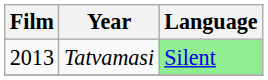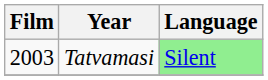 <table class="wikitable sortable">
 <tr>
 <th>Film</th>
 <th>Year</th>
 <th>Language</th>
 </tr>
 <tr>
-<td>2013</td>
+<td>2003</td>
 <td><em>Tatvamasi</em></td>
 <td style="background: lightgreen;"><a href='#'>Silent</a></td>
 </tr>
 <tr>
 </tr>
 </table>
